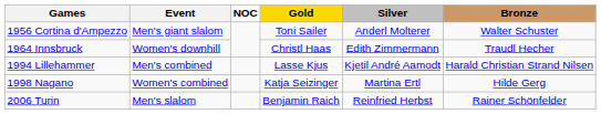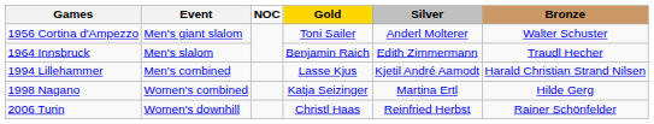 <table class=wikitable collapsible autocollapse plainrowheaders>
 <tr align=center>
 <th><strong>Games</strong></th>
 <th>Event</th>
 <td><strong>NOC</strong></td>
 <th style="background-color: gold"><strong>Gold</strong></th>
 <th style="background-color: silver"><strong>Silver</strong></th>
 <th style="background-color: #cc9966"><strong>Bronze</strong></th>
 </tr>
 <tr>
 <td><a href='#'>1956 Cortina d'Ampezzo</a></td>
 <td><a href='#'>Men's giant slalom</a></td>
 <td align=left rowspan=2></td>
 <td align=center><a href='#'>Toni Sailer</a></td>
 <td align=center><a href='#'>Anderl Molterer</a></td>
 <td align=center><a href='#'>Walter Schuster</a></td>
 </tr>
 <tr>
 <td><a href='#'>1964 Innsbruck</a></td>
-<td><a href='#'>Women's downhill</a></td>
-<td align=center><a href='#'>Christl Haas</a></td>
+<td><a href='#'>Men's slalom</a></td>
+<td align=center><a href='#'>Benjamin Raich</a></td>
 <td align=center><a href='#'>Edith Zimmermann</a></td>
 <td align=center><a href='#'>Traudl Hecher</a></td>
 </tr>
 <tr>
 <td><a href='#'>1994 Lillehammer</a></td>
 <td><a href='#'>Men's combined</a></td>
 <td align=left></td>
 <td align=center><a href='#'>Lasse Kjus</a></td>
 <td align=center><a href='#'>Kjetil André Aamodt</a></td>
 <td align=center><a href='#'>Harald Christian Strand Nilsen</a></td>
 </tr>
 <tr>
 <td><a href='#'>1998 Nagano</a></td>
 <td><a href='#'>Women's combined</a></td>
 <td align=left></td>
 <td align=center><a href='#'>Katja Seizinger</a></td>
 <td align=center><a href='#'>Martina Ertl</a></td>
 <td align=center><a href='#'>Hilde Gerg</a></td>
 </tr>
 <tr>
 <td><a href='#'>2006 Turin</a></td>
-<td><a href='#'>Men's slalom</a></td>
+<td><a href='#'>Women's downhill</a></td>
 <td align=left></td>
-<td align=center><a href='#'>Benjamin Raich</a></td>
+<td align=center><a href='#'>Christl Haas</a></td>
 <td align=center><a href='#'>Reinfried Herbst</a></td>
 <td align=center><a href='#'>Rainer Schönfelder</a></td>
 </tr>
 </table>
